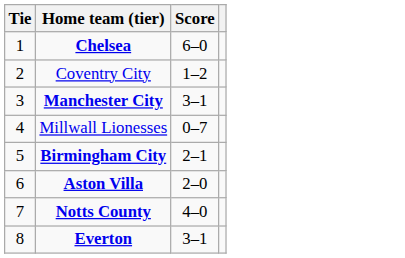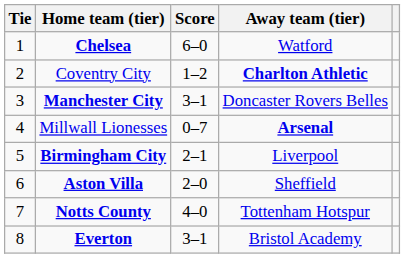 <table class="wikitable" style="text-align:center; font-size:85%">
 <tr>
 <th>Tie</th>
 <th>Home team (tier)</th>
 <th>Score</th>
+<th>Away team (tier)</th>
 <th></th>
 </tr>
 <tr>
 <td>1</td>
 <td><strong><a href='#'>Chelsea</a></strong></td>
 <td style="text-align:center;">6–0</td>
+<td><a href='#'>Watford</a></td>
 <td></td>
 </tr>
 <tr>
 <td>2</td>
 <td><a href='#'>Coventry City</a></td>
 <td style="text-align:center;">1–2</td>
+<td><strong><a href='#'>Charlton Athletic</a></strong></td>
 <td></td>
 </tr>
 <tr>
 <td>3</td>
 <td><strong><a href='#'>Manchester City</a></strong></td>
 <td style="text-align:center;">3–1</td>
+<td><a href='#'>Doncaster Rovers Belles</a></td>
 <td></td>
 </tr>
 <tr>
 <td>4</td>
 <td><a href='#'>Millwall Lionesses</a></td>
 <td style="text-align:center;">0–7</td>
+<td><strong><a href='#'>Arsenal</a></strong></td>
 <td></td>
 </tr>
 <tr>
 <td>5</td>
 <td><strong><a href='#'>Birmingham City</a></strong></td>
 <td style="text-align:center;">2–1 </td>
+<td><a href='#'>Liverpool</a></td>
 <td></td>
 </tr>
 <tr>
 <td>6</td>
 <td><strong><a href='#'>Aston Villa</a></strong></td>
 <td style="text-align:center;">2–0</td>
+<td><a href='#'>Sheffield</a></td>
 <td></td>
 </tr>
 <tr>
 <td>7</td>
 <td><strong><a href='#'>Notts County</a></strong></td>
 <td style="text-align:center;">4–0</td>
+<td><a href='#'>Tottenham Hotspur</a></td>
 <td></td>
 </tr>
 <tr>
 <td>8</td>
 <td><strong><a href='#'>Everton</a></strong></td>
 <td style="text-align:center;">3–1</td>
+<td><a href='#'>Bristol Academy</a></td>
 <td></td>
 </tr>
 </table>
